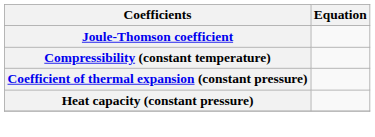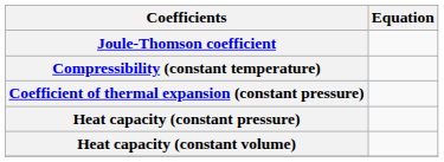 <table class="wikitable">
 <tr>
 <th>Coefficients</th>
 <th>Equation</th>
 </tr>
 <tr>
 <th><a href='#'>Joule-Thomson coefficient</a></th>
 <td></td>
 </tr>
 <tr>
 <th><a href='#'>Compressibility</a> (constant temperature)</th>
 <td></td>
 </tr>
 <tr>
 <th><a href='#'>Coefficient of thermal expansion</a> (constant pressure)</th>
 <td></td>
 </tr>
 <tr>
 <th>Heat capacity (constant pressure)</th>
 <td></td>
 </tr>
 <tr>
+<th>Heat capacity (constant volume)</th>
+<td></td>
+</tr>
+<tr>
 </tr>
 </table>
